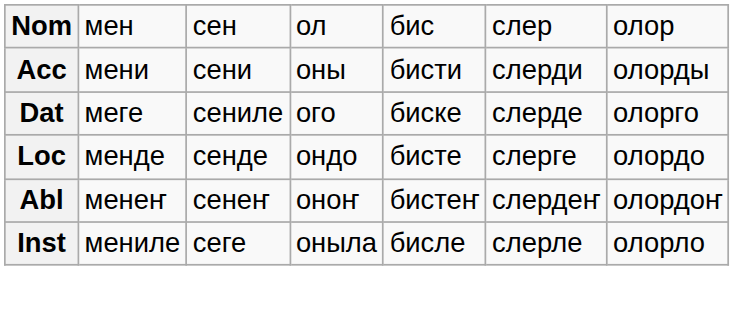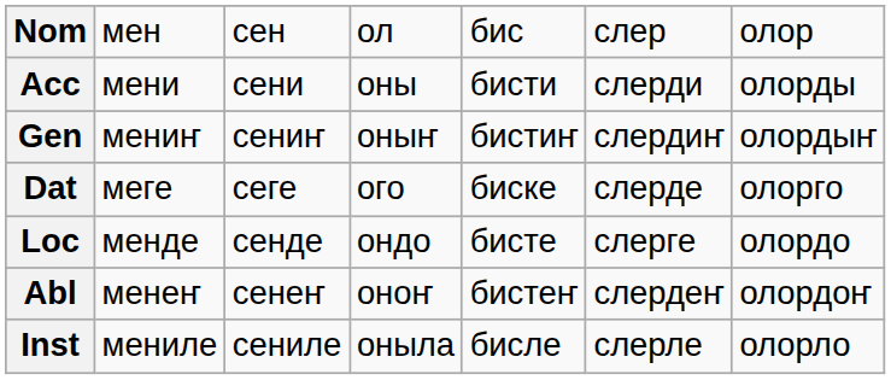 <table class="wikitable">
 <tr>
 <th>Nom</th>
 <td>мен</td>
 <td>сен</td>
 <td>ол</td>
 <td>бис</td>
 <td>слер</td>
 <td>олор</td>
 </tr>
 <tr>
 <th>Acc</th>
 <td>мени</td>
 <td>сени</td>
 <td>оны</td>
 <td>бисти</td>
 <td>слерди</td>
 <td>олорды</td>
 </tr>
 <tr>
+<th>Gen</th>
+<td>мениҥ</td>
+<td>сениҥ</td>
+<td>оныҥ</td>
+<td>бистиҥ</td>
+<td>слердиҥ</td>
+<td>олордыҥ</td>
+</tr>
+<tr>
 <th>Dat</th>
 <td>меге</td>
-<td>сениле</td>
+<td>сеге</td>
 <td>ого</td>
 <td>биске</td>
 <td>слерде</td>
 <td>олорго</td>
 </tr>
 <tr>
 <th>Loc</th>
 <td>менде</td>
 <td>сенде</td>
 <td>ондо</td>
 <td>бисте</td>
 <td>слерге</td>
 <td>олордо</td>
 </tr>
 <tr>
 <th>Abl</th>
 <td>менеҥ</td>
 <td>сенеҥ</td>
 <td>оноҥ</td>
 <td>бистеҥ</td>
 <td>слердеҥ</td>
 <td>олордоҥ</td>
 </tr>
 <tr>
 <th>Inst</th>
 <td>мениле</td>
-<td>сеге</td>
+<td>сениле</td>
 <td>оныла</td>
 <td>бисле</td>
 <td>слерле</td>
 <td>олорло</td>
 </tr>
 </table>
